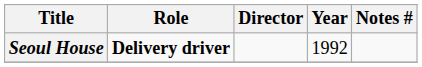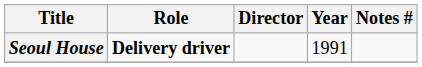 <table class="wikitable plainrowheaders sortable">
 <tr>
 <th scope="col" class="unsortable">Title</th>
 <th scope="col">Role</th>
 <th scope="col">Director</th>
 <th scope="col">Year</th>
 <th scope="col" class="unsortable">Notes #</th>
 </tr>
 <tr>
 <th scope="row"><em>Seoul House</em></th>
 <td><strong>Delivery driver</strong></td>
 <td></td>
-<td>1992</td>
+<td>1991</td>
 <td></td>
 </tr>
 <tr>
 </tr>
 </table>
